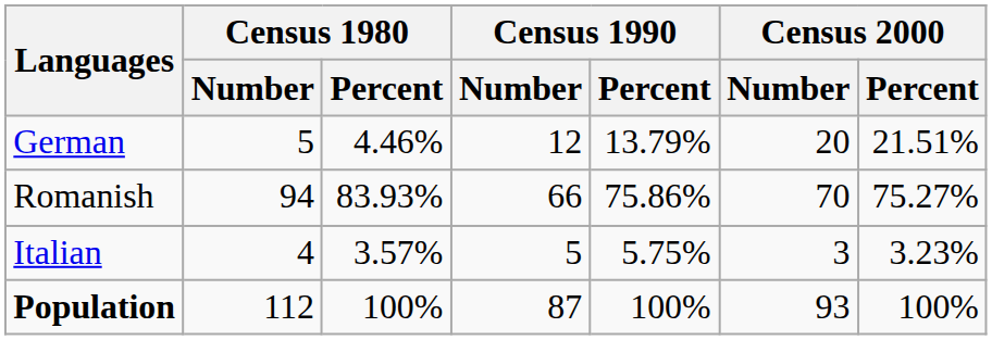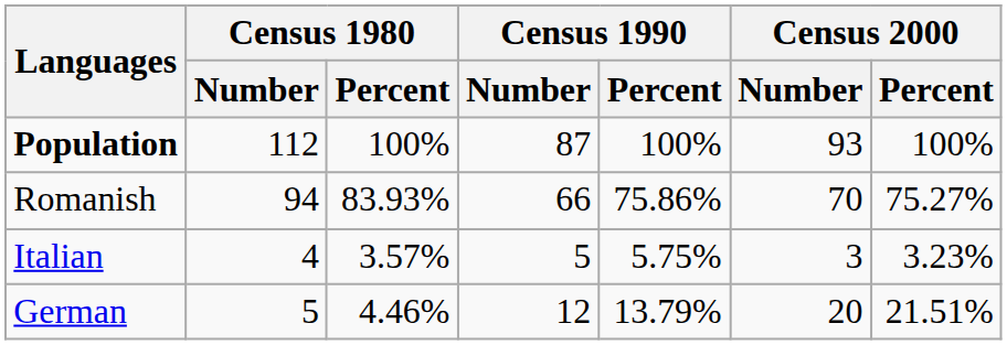 <table class="wikitable">
 <tr ---->
 <th rowspan="2">Languages</th>
 <th colspan="2">Census 1980</th>
 <th colspan="2">Census 1990</th>
 <th colspan="2">Census 2000</th>
 </tr>
 <tr ---->
 <th>Number</th>
 <th>Percent</th>
 <th>Number</th>
 <th>Percent</th>
 <th>Number</th>
 <th>Percent</th>
 </tr>
 <tr ---->
-<td><a href='#'>German</a></td>
-<td align=right>5</td>
-<td align=right>4.46%</td>
-<td align=right>12</td>
-<td align=right>13.79%</td>
-<td align=right>20</td>
-<td align=right>21.51%</td>
+<td><strong>Population</strong></td>
+<td align=right>112</td>
+<td align=right>100%</td>
+<td align=right>87</td>
+<td align=right>100%</td>
+<td align=right>93</td>
+<td align=right>100%</td>
 </tr>
 <tr ---->
 <td>Romanish</td>
 <td align=right>94</td>
 <td align=right>83.93%</td>
 <td align=right>66</td>
 <td align=right>75.86%</td>
 <td align=right>70</td>
 <td align=right>75.27%</td>
 </tr>
 <tr ---->
 <td><a href='#'>Italian</a></td>
 <td align=right>4</td>
 <td align=right>3.57%</td>
 <td align=right>5</td>
 <td align=right>5.75%</td>
 <td align=right>3</td>
 <td align=right>3.23%</td>
 </tr>
 <tr ---->
-<td><strong>Population</strong></td>
-<td align=right>112</td>
-<td align=right>100%</td>
-<td align=right>87</td>
-<td align=right>100%</td>
-<td align=right>93</td>
-<td align=right>100%</td>
+<td><a href='#'>German</a></td>
+<td align=right>5</td>
+<td align=right>4.46%</td>
+<td align=right>12</td>
+<td align=right>13.79%</td>
+<td align=right>20</td>
+<td align=right>21.51%</td>
 </tr>
 </table>
